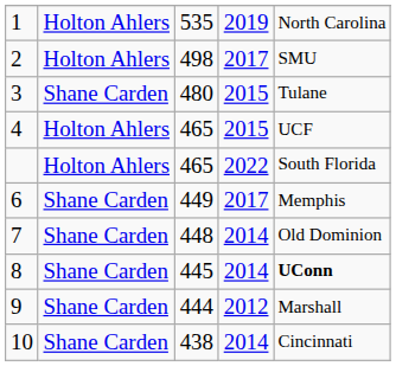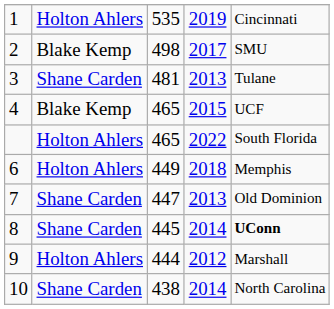 <table class="wikitable">
 <tr>
 </tr>
 <tr>
 <td>1</td>
 <td><a href='#'>Holton Ahlers</a></td>
 <td>535</td>
 <td><a href='#'>2019</a></td>
-<td style="font-size:80%;">North Carolina</td>
+<td style="font-size:80%;">Cincinnati</td>
 </tr>
 <tr>
 <td>2</td>
-<td><a href='#'>Holton Ahlers</a></td>
+<td>Blake Kemp</td>
 <td>498</td>
 <td><a href='#'>2017</a></td>
 <td style="font-size:80%;">SMU</td>
 </tr>
 <tr>
 <td>3</td>
 <td><a href='#'>Shane Carden</a></td>
-<td>480</td>
-<td><a href='#'>2015</a></td>
+<td>481</td>
+<td><a href='#'>2013</a></td>
 <td style="font-size:80%;">Tulane</td>
 </tr>
 <tr>
 <td>4</td>
-<td><a href='#'>Holton Ahlers</a></td>
+<td>Blake Kemp</td>
 <td>465</td>
 <td><a href='#'>2015</a></td>
 <td style="font-size:80%;">UCF</td>
 </tr>
 <tr>
 <td></td>
 <td><a href='#'>Holton Ahlers</a></td>
 <td>465</td>
 <td><a href='#'>2022</a></td>
 <td style="font-size:80%;">South Florida</td>
 </tr>
 <tr>
 <td>6</td>
-<td><a href='#'>Shane Carden</a></td>
+<td><a href='#'>Holton Ahlers</a></td>
 <td>449</td>
-<td><a href='#'>2017</a></td>
+<td><a href='#'>2018</a></td>
 <td style="font-size:80%;">Memphis</td>
 </tr>
 <tr>
 <td>7</td>
 <td><a href='#'>Shane Carden</a></td>
-<td>448</td>
-<td><a href='#'>2014</a></td>
+<td>447</td>
+<td><a href='#'>2013</a></td>
 <td style="font-size:80%;">Old Dominion</td>
 </tr>
 <tr>
 <td>8</td>
 <td><a href='#'>Shane Carden</a></td>
 <td>445</td>
 <td><a href='#'>2014</a></td>
 <td style="font-size:80%;"><strong>UConn</strong></td>
 </tr>
 <tr>
 <td>9</td>
-<td><a href='#'>Shane Carden</a></td>
+<td><a href='#'>Holton Ahlers</a></td>
 <td>444</td>
 <td><a href='#'>2012</a></td>
 <td style="font-size:80%;">Marshall</td>
 </tr>
 <tr>
 <td>10</td>
 <td><a href='#'>Shane Carden</a></td>
 <td>438</td>
 <td><a href='#'>2014</a></td>
-<td style="font-size:80%;">Cincinnati</td>
+<td style="font-size:80%;">North Carolina</td>
 </tr>
 </table>
